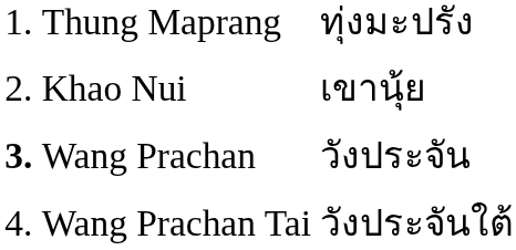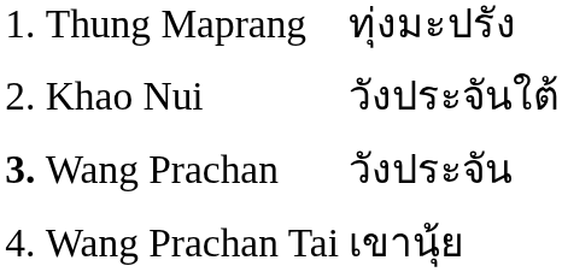 <table>
 <tr>
 <td>1.</td>
 <td>Thung Maprang</td>
 <td>ทุ่งมะปรัง</td>
 </tr>
 <tr>
 <td>2.</td>
 <td>Khao Nui</td>
-<td>เขานุ้ย</td>
+<td>วังประจันใต้</td>
 </tr>
 <tr>
 <td><strong>3.</strong></td>
 <td>Wang Prachan</td>
 <td>วังประจัน</td>
 </tr>
 <tr>
 <td>4.</td>
 <td>Wang Prachan Tai</td>
-<td>วังประจันใต้</td>
+<td>เขานุ้ย</td>
 </tr>
 </table>
